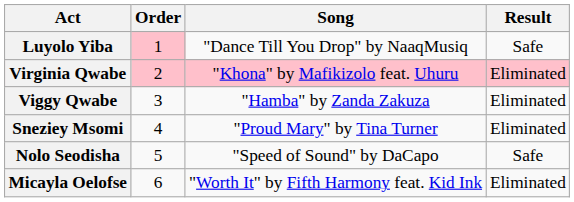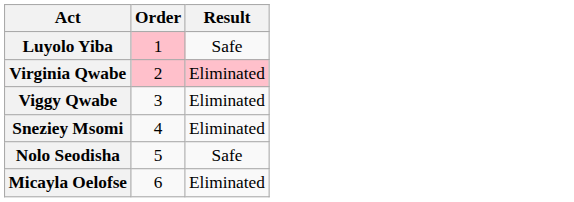 <table class="wikitable plainrowheaders" style="text-align:center;">
 <tr>
 <th scope="col">Act</th>
 <th scope="col">Order</th>
-<th scope="col">Song</th>
 <th scope="col">Result</th>
 </tr>
 <tr>
 <th scope=row>Luyolo Yiba</th>
 <td style="background: pink;">1</td>
-<td>"Dance Till You Drop" by NaaqMusiq</td>
 <td>Safe</td>
 </tr>
 <tr style="background:pink;">
 <th scope=row>Virginia Qwabe</th>
 <td>2</td>
-<td>"<a href='#'>Khona</a>" by <a href='#'>Mafikizolo</a> feat. <a href='#'>Uhuru</a></td>
 <td>Eliminated</td>
 </tr>
 <tr>
 <th scope=row>Viggy Qwabe</th>
 <td>3</td>
-<td>"<a href='#'>Hamba</a>" by <a href='#'>Zanda Zakuza</a></td>
 <td>Eliminated</td>
 </tr>
 <tr>
 <th scope=row>Sneziey Msomi</th>
 <td>4</td>
-<td>"<a href='#'>Proud Mary</a>" by <a href='#'>Tina Turner</a></td>
 <td>Eliminated</td>
 </tr>
 <tr>
 <th scope=row>Nolo Seodisha</th>
 <td>5</td>
-<td>"Speed of Sound" by DaCapo</td>
 <td>Safe</td>
 </tr>
 <tr>
 <th scope=row>Micayla Oelofse</th>
 <td>6</td>
-<td>"<a href='#'>Worth It</a>" by <a href='#'>Fifth Harmony</a> feat. <a href='#'>Kid Ink</a></td>
 <td>Eliminated</td>
 </tr>
 </table>
